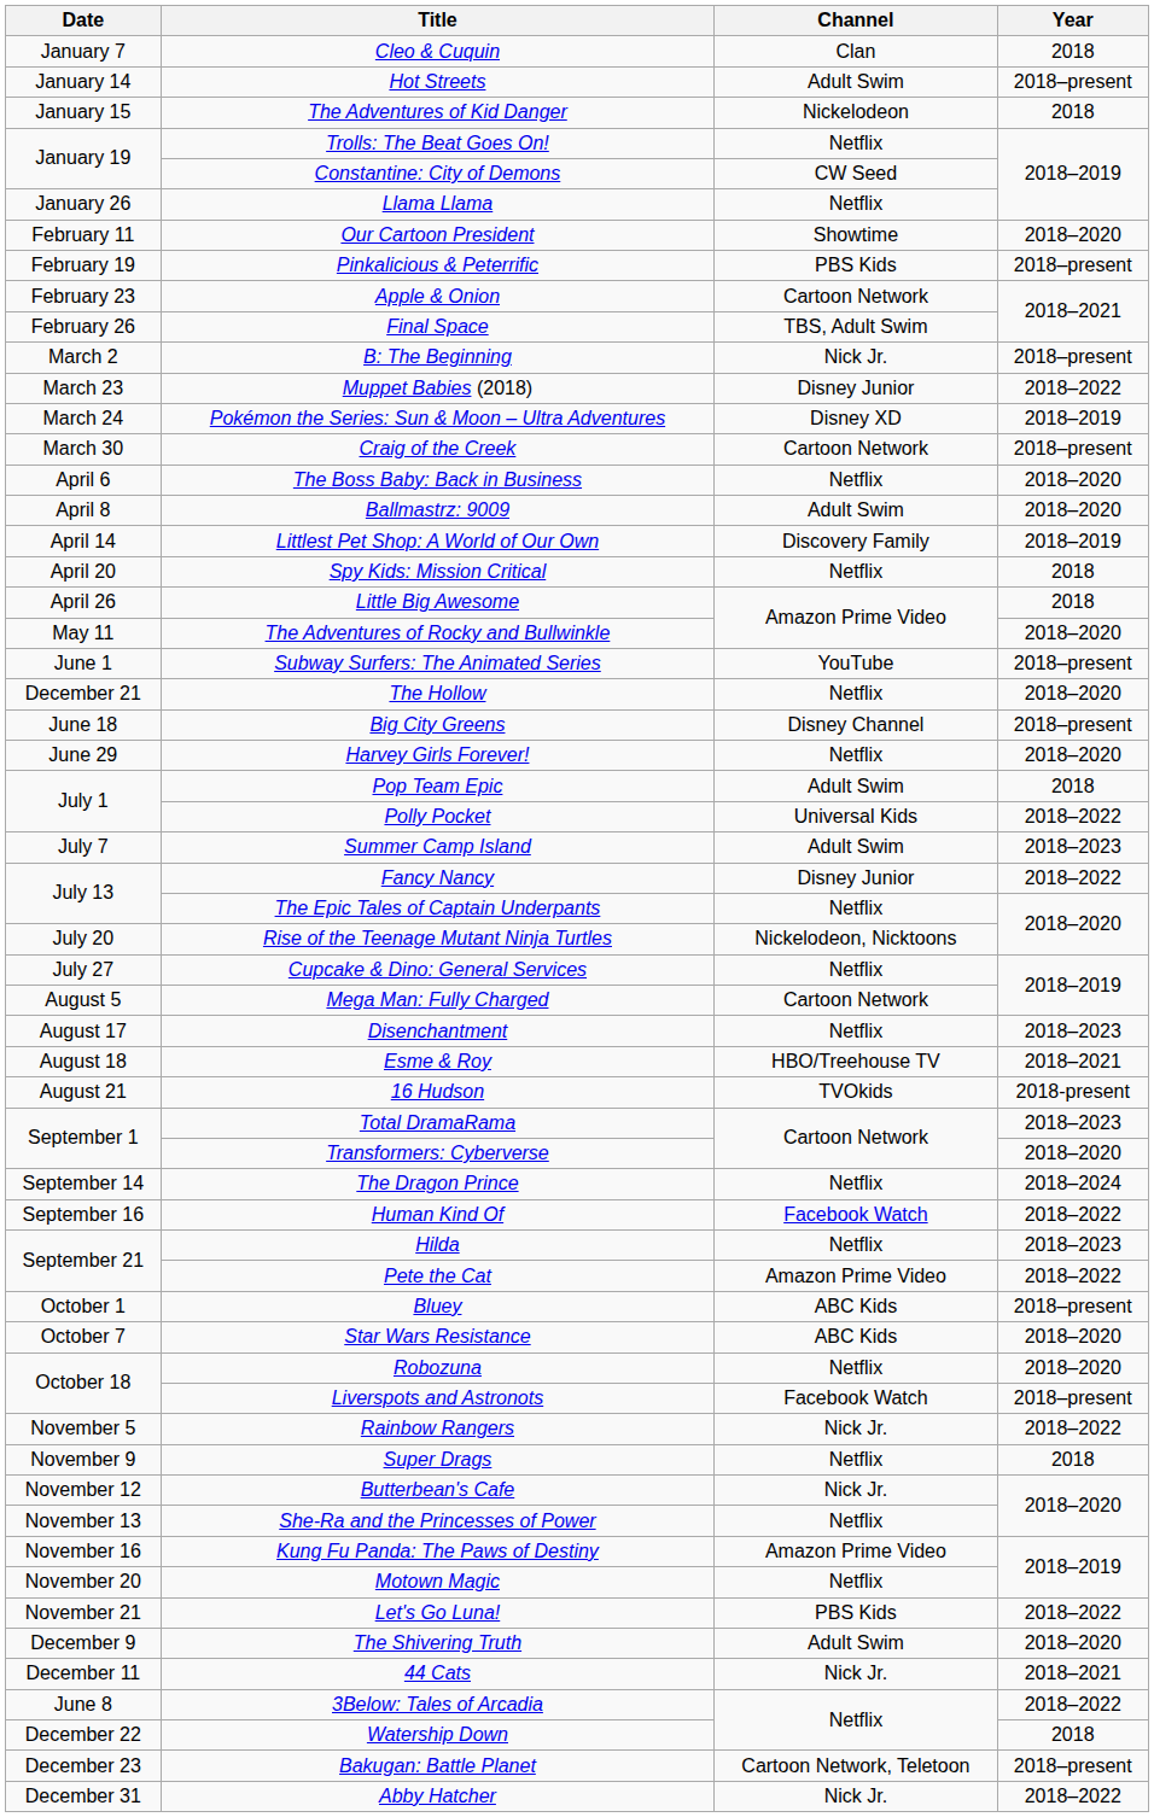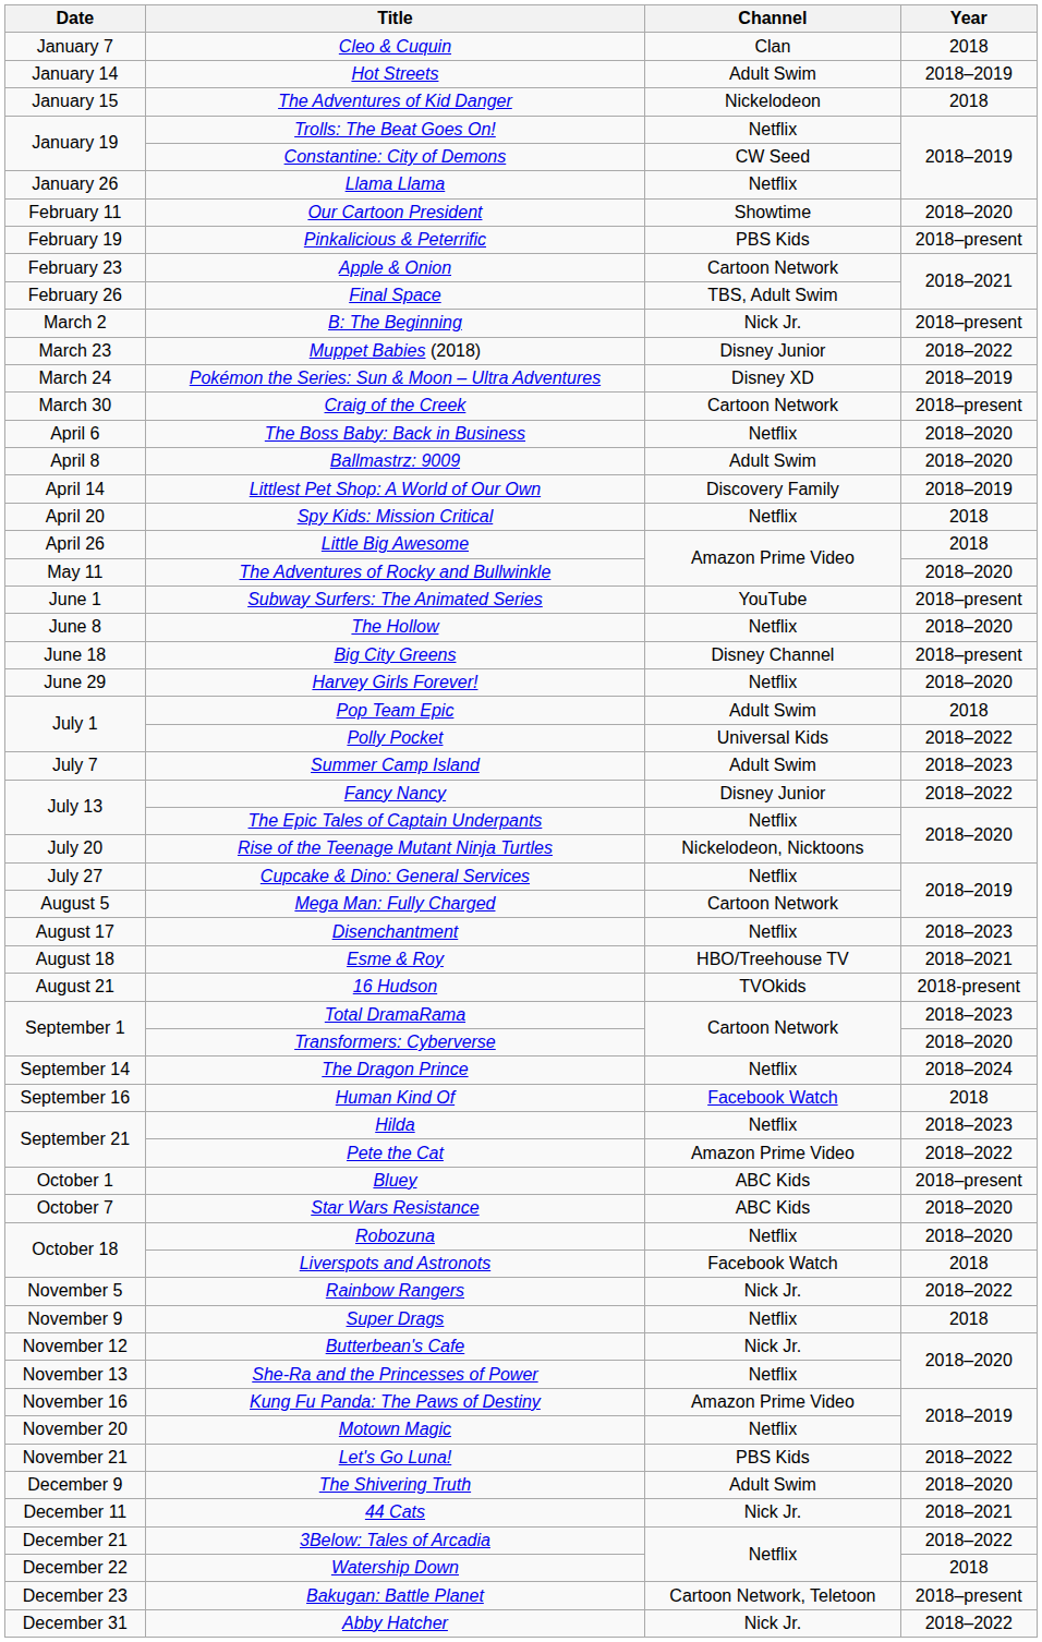 <table class="wikitable sortable" width="75%" style="text-align: center">
 <tr>
 <th scope="col">Date</th>
 <th scope="col">Title</th>
 <th scope="col">Channel</th>
 <th scope="col">Year</th>
 </tr>
 <tr>
 <td>January 7</td>
 <td><em><a href='#'>Cleo & Cuquin</a></em></td>
 <td>Clan</td>
 <td>2018</td>
 </tr>
 <tr>
 <td>January 14</td>
 <td><em><a href='#'>Hot Streets</a></em></td>
 <td>Adult Swim</td>
-<td>2018–present</td>
+<td>2018–2019</td>
 </tr>
 <tr>
 <td>January 15</td>
 <td><em><a href='#'>The Adventures of Kid Danger</a></em></td>
 <td>Nickelodeon</td>
 <td>2018</td>
 </tr>
 <tr>
 <td rowspan="2">January 19</td>
 <td><em><a href='#'>Trolls: The Beat Goes On!</a></em></td>
 <td>Netflix</td>
 <td rowspan="3">2018–2019</td>
 </tr>
 <tr>
 <td><em><a href='#'>Constantine: City of Demons</a></em></td>
 <td>CW Seed</td>
 </tr>
 <tr>
 <td>January 26</td>
 <td><em><a href='#'>Llama Llama</a></em></td>
 <td>Netflix</td>
 </tr>
 <tr>
 <td>February 11</td>
 <td><em><a href='#'>Our Cartoon President</a></em></td>
 <td>Showtime</td>
 <td>2018–2020</td>
 </tr>
 <tr>
 <td>February 19</td>
 <td><em><a href='#'>Pinkalicious & Peterrific</a></em></td>
 <td>PBS Kids</td>
 <td>2018–present</td>
 </tr>
 <tr>
 <td>February 23</td>
 <td><em><a href='#'>Apple & Onion</a></em></td>
 <td>Cartoon Network</td>
 <td rowspan="2">2018–2021</td>
 </tr>
 <tr>
 <td>February 26</td>
 <td><em><a href='#'>Final Space</a></em></td>
 <td>TBS, Adult Swim</td>
 </tr>
 <tr>
 <td>March 2</td>
 <td><em><a href='#'>B: The Beginning</a></em></td>
 <td>Nick Jr.</td>
 <td>2018–present</td>
 </tr>
 <tr>
 <td>March 23</td>
 <td><em><a href='#'>Muppet Babies</a></em> (2018)</td>
 <td>Disney Junior</td>
 <td>2018–2022</td>
 </tr>
 <tr>
 <td>March 24</td>
 <td><em><a href='#'>Pokémon the Series: Sun & Moon – Ultra Adventures</a></em></td>
 <td>Disney XD</td>
 <td>2018–2019</td>
 </tr>
 <tr>
 <td>March 30</td>
 <td><em><a href='#'>Craig of the Creek</a></em></td>
 <td>Cartoon Network</td>
 <td>2018–present</td>
 </tr>
 <tr>
 <td>April 6</td>
 <td><em><a href='#'>The Boss Baby: Back in Business</a></em></td>
 <td>Netflix</td>
 <td>2018–2020</td>
 </tr>
 <tr>
 <td>April 8</td>
 <td><em><a href='#'>Ballmastrz: 9009</a></em></td>
 <td>Adult Swim</td>
 <td>2018–2020</td>
 </tr>
 <tr>
 <td>April 14</td>
 <td><em><a href='#'>Littlest Pet Shop: A World of Our Own</a></em></td>
 <td>Discovery Family</td>
 <td>2018–2019</td>
 </tr>
 <tr>
 <td>April 20</td>
 <td><em><a href='#'>Spy Kids: Mission Critical</a></em></td>
 <td>Netflix</td>
 <td>2018</td>
 </tr>
 <tr>
 <td>April 26</td>
 <td><em><a href='#'>Little Big Awesome</a></em></td>
 <td rowspan="2">Amazon Prime Video</td>
 <td>2018</td>
 </tr>
 <tr>
 <td>May 11</td>
 <td><em><a href='#'>The Adventures of Rocky and Bullwinkle</a></em></td>
 <td>2018–2020</td>
 </tr>
 <tr>
 <td>June 1</td>
 <td><em><a href='#'>Subway Surfers: The Animated Series</a></em></td>
 <td>YouTube</td>
 <td>2018–present</td>
 </tr>
 <tr>
-<td>December 21</td>
+<td>June 8</td>
 <td><em><a href='#'>The Hollow</a></em></td>
 <td>Netflix</td>
 <td>2018–2020</td>
 </tr>
 <tr>
 <td>June 18</td>
 <td><em><a href='#'>Big City Greens</a></em></td>
 <td>Disney Channel</td>
 <td>2018–present</td>
 </tr>
 <tr>
 <td>June 29</td>
 <td><em><a href='#'>Harvey Girls Forever!</a></em></td>
 <td>Netflix</td>
 <td>2018–2020</td>
 </tr>
 <tr>
 <td rowspan="2">July 1</td>
 <td><em><a href='#'>Pop Team Epic</a></em></td>
 <td>Adult Swim</td>
 <td>2018</td>
 </tr>
 <tr>
 <td><em><a href='#'>Polly Pocket</a></em></td>
 <td>Universal Kids</td>
 <td>2018–2022</td>
 </tr>
 <tr>
 <td>July 7</td>
 <td><em><a href='#'>Summer Camp Island</a></em></td>
 <td>Adult Swim</td>
 <td>2018–2023</td>
 </tr>
 <tr>
 <td rowspan="2">July 13</td>
 <td><em><a href='#'>Fancy Nancy</a></em></td>
 <td>Disney Junior</td>
 <td>2018–2022</td>
 </tr>
 <tr>
 <td><em><a href='#'>The Epic Tales of Captain Underpants</a></em></td>
 <td>Netflix</td>
 <td rowspan=2>2018–2020</td>
 </tr>
 <tr>
 <td>July 20</td>
 <td><em><a href='#'>Rise of the Teenage Mutant Ninja Turtles</a></em></td>
 <td>Nickelodeon, Nicktoons</td>
 </tr>
 <tr>
 <td>July 27</td>
 <td><em><a href='#'>Cupcake & Dino: General Services</a></em></td>
 <td>Netflix</td>
 <td rowspan=2>2018–2019</td>
 </tr>
 <tr>
 <td>August 5</td>
 <td><em><a href='#'>Mega Man: Fully Charged</a></em></td>
 <td>Cartoon Network</td>
 </tr>
 <tr>
 <td>August 17</td>
 <td><em><a href='#'>Disenchantment</a></em></td>
 <td>Netflix</td>
 <td>2018–2023</td>
 </tr>
 <tr>
 <td>August 18</td>
 <td><em><a href='#'>Esme & Roy</a></em></td>
 <td>HBO/Treehouse TV</td>
 <td>2018–2021</td>
 </tr>
 <tr>
 <td>August 21</td>
 <td><em><a href='#'>16 Hudson</a></em></td>
 <td>TVOkids</td>
 <td>2018-present</td>
 </tr>
 <tr>
 <td rowspan="2">September 1</td>
 <td><em><a href='#'>Total DramaRama</a></em></td>
 <td rowspan="2">Cartoon Network</td>
 <td>2018–2023</td>
 </tr>
 <tr>
 <td><em><a href='#'>Transformers: Cyberverse</a></em></td>
 <td>2018–2020</td>
 </tr>
 <tr>
 <td>September 14</td>
 <td><em><a href='#'>The Dragon Prince</a></em></td>
 <td>Netflix</td>
 <td>2018–2024</td>
 </tr>
 <tr>
 <td>September 16</td>
 <td><em><a href='#'>Human Kind Of</a></em></td>
 <td><a href='#'>Facebook Watch</a></td>
-<td>2018–2022</td>
+<td>2018</td>
 </tr>
 <tr>
 <td rowspan="2">September 21</td>
 <td><em><a href='#'>Hilda</a></em></td>
 <td>Netflix</td>
 <td>2018–2023</td>
 </tr>
 <tr>
 <td><em><a href='#'>Pete the Cat</a></em></td>
 <td>Amazon Prime Video</td>
 <td>2018–2022</td>
 </tr>
 <tr>
 <td>October 1</td>
 <td><em><a href='#'>Bluey</a></em></td>
 <td>ABC Kids</td>
 <td>2018–present</td>
 </tr>
 <tr>
 <td>October 7</td>
 <td><em><a href='#'>Star Wars Resistance</a></em></td>
 <td>ABC Kids</td>
 <td>2018–2020</td>
 </tr>
 <tr>
 <td rowspan="2">October 18</td>
 <td><em><a href='#'>Robozuna</a></em></td>
 <td>Netflix</td>
 <td>2018–2020</td>
 </tr>
 <tr>
 <td><em><a href='#'>Liverspots and Astronots</a></em></td>
 <td>Facebook Watch</td>
-<td>2018–present</td>
+<td>2018</td>
 </tr>
 <tr>
 <td>November 5</td>
 <td><em><a href='#'>Rainbow Rangers</a></em></td>
 <td>Nick Jr.</td>
 <td>2018–2022</td>
 </tr>
 <tr>
 <td>November 9</td>
 <td><em><a href='#'>Super Drags</a></em></td>
 <td>Netflix</td>
 <td>2018</td>
 </tr>
 <tr>
 <td>November 12</td>
 <td><em><a href='#'>Butterbean's Cafe</a></em></td>
 <td>Nick Jr.</td>
 <td rowspan=2>2018–2020</td>
 </tr>
 <tr>
 <td>November 13</td>
 <td><em><a href='#'>She-Ra and the Princesses of Power</a></em></td>
 <td>Netflix</td>
 </tr>
 <tr>
 <td>November 16</td>
 <td><em><a href='#'>Kung Fu Panda: The Paws of Destiny</a></em></td>
 <td>Amazon Prime Video</td>
 <td rowspan=2>2018–2019</td>
 </tr>
 <tr>
 <td>November 20</td>
 <td><em><a href='#'>Motown Magic</a></em></td>
 <td>Netflix</td>
 </tr>
 <tr>
 <td>November 21</td>
 <td><em><a href='#'>Let's Go Luna!</a></em></td>
 <td>PBS Kids</td>
 <td>2018–2022</td>
 </tr>
 <tr>
 <td>December 9</td>
 <td><em><a href='#'>The Shivering Truth</a></em></td>
 <td>Adult Swim</td>
 <td>2018–2020</td>
 </tr>
 <tr>
 <td>December 11</td>
 <td><em><a href='#'>44 Cats</a></em></td>
 <td>Nick Jr.</td>
 <td>2018–2021</td>
 </tr>
 <tr>
-<td>June 8</td>
+<td>December 21</td>
 <td><em><a href='#'>3Below: Tales of Arcadia</a></em></td>
 <td rowspan="2">Netflix</td>
 <td>2018–2022</td>
 </tr>
 <tr>
 <td>December 22</td>
 <td><em><a href='#'>Watership Down</a></em></td>
 <td>2018</td>
 </tr>
 <tr>
 <td>December 23</td>
 <td><em><a href='#'>Bakugan: Battle Planet</a></em></td>
 <td>Cartoon Network, Teletoon</td>
 <td>2018–present</td>
 </tr>
 <tr>
 <td>December 31</td>
 <td><em><a href='#'>Abby Hatcher</a></em></td>
 <td>Nick Jr.</td>
 <td>2018–2022</td>
 </tr>
 </table>
